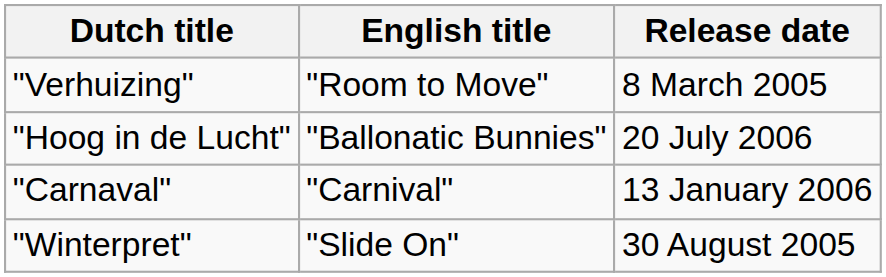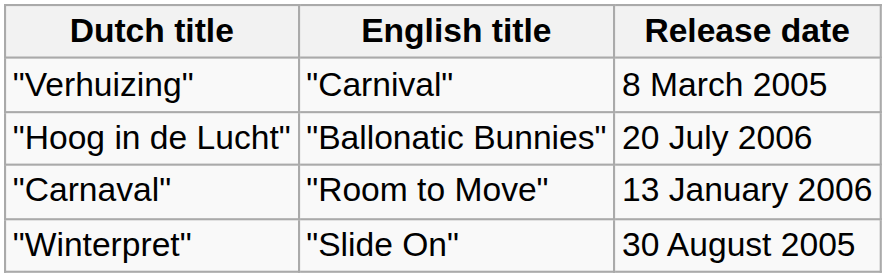 <table class="wikitable" border="1">
 <tr>
 <th>Dutch title</th>
 <th>English title</th>
 <th>Release date</th>
 </tr>
 <tr>
 <td>"Verhuizing"</td>
-<td>"Room to Move"</td>
+<td>"Carnival"</td>
 <td>8 March 2005</td>
 </tr>
 <tr>
 <td>"Hoog in de Lucht"</td>
 <td>"Ballonatic Bunnies"</td>
 <td>20 July 2006</td>
 </tr>
 <tr>
 <td>"Carnaval"</td>
-<td>"Carnival"</td>
+<td>"Room to Move"</td>
 <td>13 January 2006</td>
 </tr>
 <tr>
 <td>"Winterpret"</td>
 <td>"Slide On"</td>
 <td>30 August 2005</td>
 </tr>
 </table>
